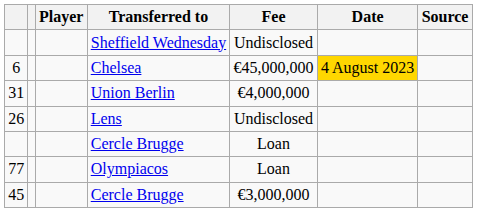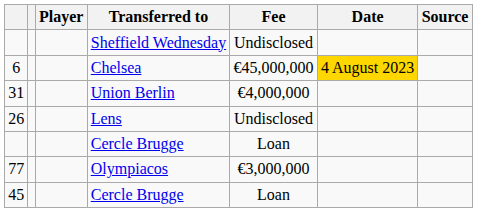 <table class="wikitable plainrowheaders sortable">
 <tr>
 <th></th>
 <th></th>
 <th scope="col">Player</th>
 <th>Transferred to</th>
 <th style="width: 65px;">Fee</th>
 <th scope="col">Date</th>
 <th scope="col">Source</th>
 </tr>
 <tr>
 <td align="center"></td>
 <td align=center></td>
 <td></td>
 <td> <a href='#'>Sheffield Wednesday</a></td>
 <td align="center">Undisclosed</td>
 <td></td>
 <td></td>
 </tr>
 <tr>
 <td align="center">6</td>
 <td align=center></td>
 <td></td>
 <td> <a href='#'>Chelsea</a></td>
 <td align="center">€45,000,000</td>
 <td style="background: gold;">4 August 2023</td>
 <td></td>
 </tr>
 <tr>
 <td align="center">31</td>
 <td align=center></td>
 <td></td>
 <td> <a href='#'>Union Berlin</a></td>
 <td align="center">€4,000,000</td>
 <td></td>
 <td></td>
 </tr>
 <tr>
 <td align="center">26</td>
 <td align=center></td>
 <td></td>
 <td> <a href='#'>Lens</a></td>
 <td align="center">Undisclosed</td>
 <td></td>
 <td></td>
 </tr>
 <tr>
 <td align="center"></td>
 <td align=center></td>
 <td></td>
 <td> <a href='#'>Cercle Brugge</a></td>
 <td align="center">Loan</td>
 <td></td>
 <td></td>
 </tr>
 <tr>
 <td align="center">77</td>
 <td align=center></td>
 <td></td>
 <td> <a href='#'>Olympiacos</a></td>
-<td align="center">Loan</td>
+<td align="center">€3,000,000</td>
 <td></td>
 <td></td>
 </tr>
 <tr>
 <td align="center">45</td>
 <td align=center></td>
 <td></td>
 <td> <a href='#'>Cercle Brugge</a></td>
-<td align="center">€3,000,000</td>
+<td align="center">Loan</td>
 <td></td>
 <td></td>
 </tr>
 </table>
